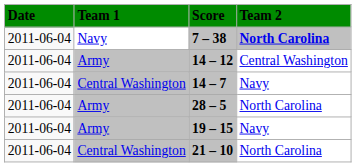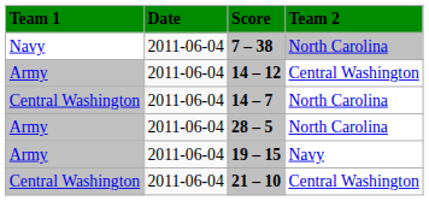 <table class="wikitable" style="margin:0.5em auto; font-size:95%">
 <tr bgcolor="008B00">
+<td><strong>Team 1</strong></td>
 <td><strong>Date</strong></td>
-<td><strong>Team 1</strong></td>
 <td><strong>Score</strong></td>
 <td><strong>Team 2</strong></td>
 </tr>
 <tr>
+<td bgcolor="white"><a href='#'>Navy</a></td>
 <td>2011-06-04</td>
-<td bgcolor="white"><a href='#'>Navy</a></td>
 <td bgcolor="silver"><strong>7 – 38</strong></td>
-<td bgcolor="silver"><strong><a href='#'>North Carolina</a></strong></td>
+<td bgcolor="silver"><a href='#'>North Carolina</a></td>
 </tr>
 <tr>
+<td bgcolor="silver"><a href='#'>Army</a></td>
 <td>2011-06-04</td>
-<td bgcolor="silver"><a href='#'>Army</a></td>
 <td bgcolor="silver"><strong>14 – 12</strong></td>
 <td bgcolor="white"><a href='#'>Central Washington</a></td>
 </tr>
 <tr>
+<td bgcolor="silver"><a href='#'>Central Washington</a></td>
 <td>2011-06-04</td>
-<td bgcolor="silver"><a href='#'>Central Washington</a></td>
 <td bgcolor="silver"><strong>14 – 7</strong></td>
-<td bgcolor="white"><a href='#'>Navy</a></td>
+<td bgcolor="white"><a href='#'>North Carolina</a></td>
 </tr>
 <tr>
+<td bgcolor="silver"><a href='#'>Army</a></td>
 <td>2011-06-04</td>
-<td bgcolor="silver"><a href='#'>Army</a></td>
 <td bgcolor="silver"><strong>28 – 5</strong></td>
 <td bgcolor="white"><a href='#'>North Carolina</a></td>
 </tr>
 <tr>
+<td bgcolor="silver"><a href='#'>Army</a></td>
 <td>2011-06-04</td>
-<td bgcolor="silver"><a href='#'>Army</a></td>
 <td bgcolor="silver"><strong>19 – 15</strong></td>
 <td bgcolor="white"><a href='#'>Navy</a></td>
 </tr>
 <tr>
+<td bgcolor="silver"><a href='#'>Central Washington</a></td>
 <td>2011-06-04</td>
-<td bgcolor="silver"><a href='#'>Central Washington</a></td>
 <td bgcolor="silver"><strong>21 – 10</strong></td>
-<td bgcolor="white"><a href='#'>North Carolina</a></td>
+<td bgcolor="white"><a href='#'>Central Washington</a></td>
 </tr>
 </table>
